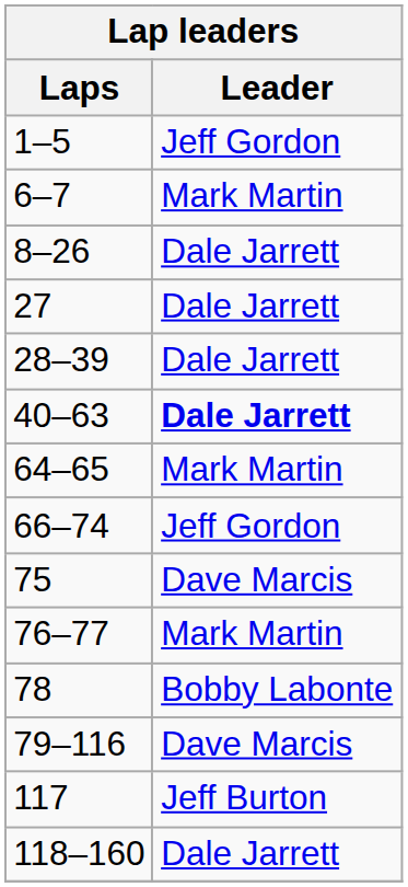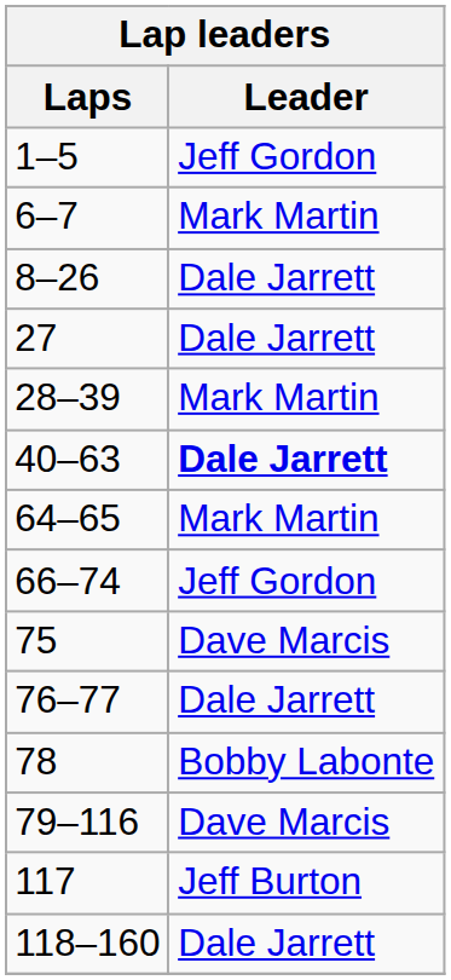 <table class="wikitable">
 <tr>
 <th colspan=2>Lap leaders</th>
 </tr>
 <tr>
 <th>Laps</th>
 <th>Leader</th>
 </tr>
 <tr>
 <td>1–5</td>
 <td><a href='#'>Jeff Gordon</a></td>
 </tr>
 <tr>
 <td>6–7</td>
 <td><a href='#'>Mark Martin</a></td>
 </tr>
 <tr>
 <td>8–26</td>
 <td><a href='#'>Dale Jarrett</a></td>
 </tr>
 <tr>
 <td>27</td>
 <td><a href='#'>Dale Jarrett</a></td>
 </tr>
 <tr>
 <td>28–39</td>
-<td><a href='#'>Dale Jarrett</a></td>
+<td><a href='#'>Mark Martin</a></td>
 </tr>
 <tr>
 <td>40–63</td>
 <td><strong><a href='#'>Dale Jarrett</a></strong></td>
 </tr>
 <tr>
 <td>64–65</td>
 <td><a href='#'>Mark Martin</a></td>
 </tr>
 <tr>
 <td>66–74</td>
 <td><a href='#'>Jeff Gordon</a></td>
 </tr>
 <tr>
 <td>75</td>
 <td><a href='#'>Dave Marcis</a></td>
 </tr>
 <tr>
 <td>76–77</td>
-<td><a href='#'>Mark Martin</a></td>
+<td><a href='#'>Dale Jarrett</a></td>
 </tr>
 <tr>
 <td>78</td>
 <td><a href='#'>Bobby Labonte</a></td>
 </tr>
 <tr>
 <td>79–116</td>
 <td><a href='#'>Dave Marcis</a></td>
 </tr>
 <tr>
 <td>117</td>
 <td><a href='#'>Jeff Burton</a></td>
 </tr>
 <tr>
 <td>118–160</td>
 <td><a href='#'>Dale Jarrett</a></td>
 </tr>
 <tr>
 </tr>
 </table>
